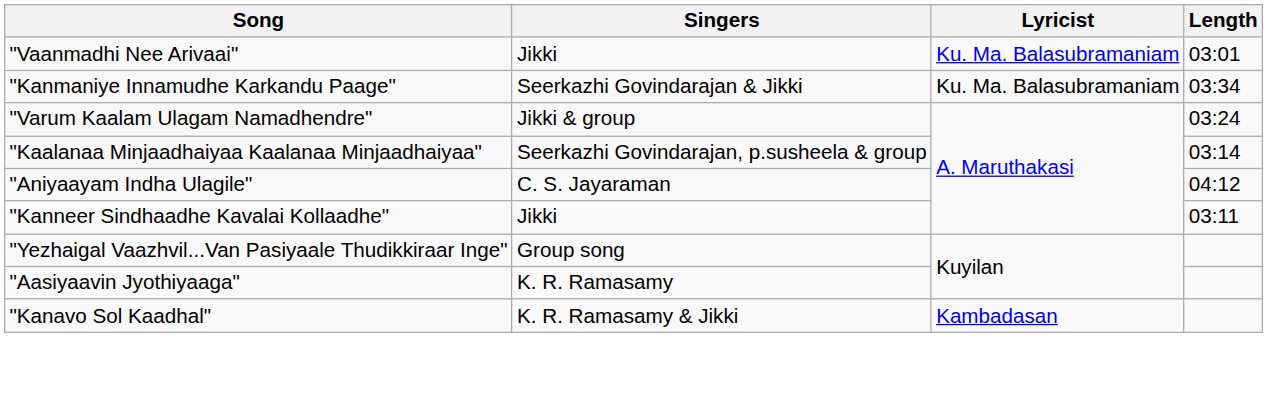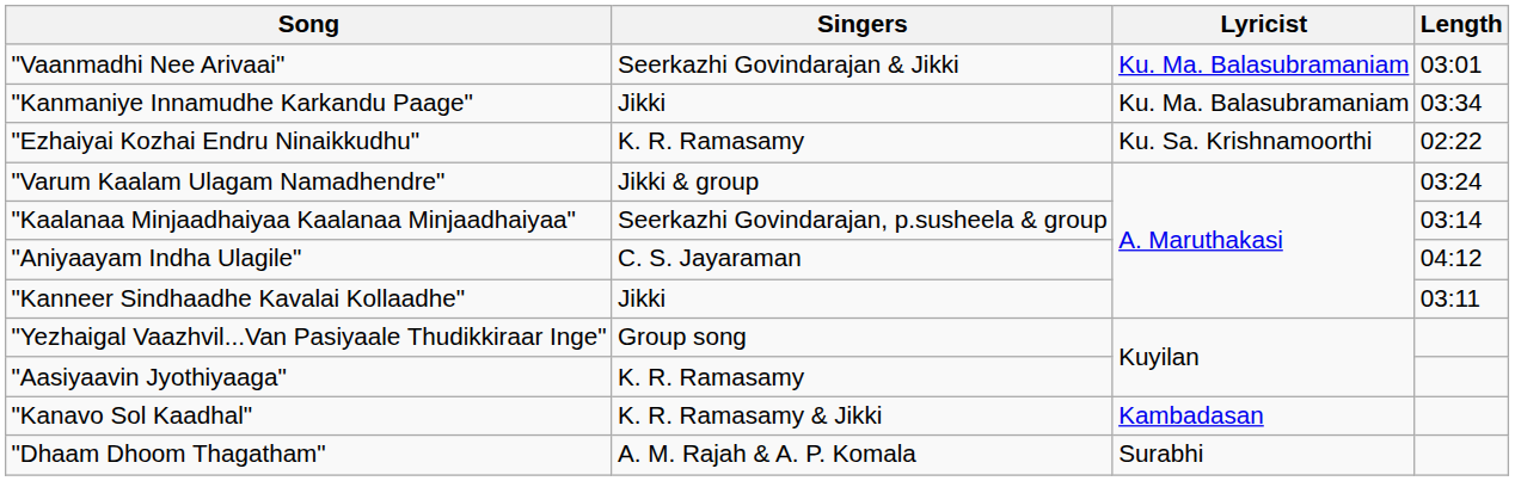 <table class="wikitable">
 <tr>
 <th>Song</th>
 <th>Singers</th>
 <th>Lyricist</th>
 <th>Length</th>
 </tr>
 <tr>
 <td>"Vaanmadhi Nee Arivaai"</td>
-<td>Jikki</td>
+<td>Seerkazhi Govindarajan & Jikki</td>
 <td><a href='#'>Ku. Ma. Balasubramaniam</a></td>
 <td>03:01</td>
 </tr>
 <tr>
 <td>"Kanmaniye Innamudhe Karkandu Paage"</td>
-<td>Seerkazhi Govindarajan & Jikki</td>
+<td>Jikki</td>
 <td>Ku. Ma. Balasubramaniam</td>
 <td>03:34</td>
+</tr>
+<tr>
+<td>"Ezhaiyai Kozhai Endru Ninaikkudhu"</td>
+<td>K. R. Ramasamy</td>
+<td>Ku. Sa. Krishnamoorthi</td>
+<td>02:22</td>
 </tr>
 <tr>
 <td>"Varum Kaalam Ulagam Namadhendre"</td>
 <td>Jikki & group</td>
 <td rowspan=4><a href='#'>A. Maruthakasi</a></td>
 <td>03:24</td>
 </tr>
 <tr>
 <td>"Kaalanaa Minjaadhaiyaa Kaalanaa Minjaadhaiyaa"</td>
 <td>Seerkazhi Govindarajan, p.susheela  & group</td>
 <td>03:14</td>
 </tr>
 <tr>
 <td>"Aniyaayam Indha Ulagile"</td>
 <td>C. S. Jayaraman</td>
 <td>04:12</td>
 </tr>
 <tr>
 <td>"Kanneer Sindhaadhe Kavalai Kollaadhe"</td>
 <td>Jikki</td>
 <td>03:11</td>
 </tr>
 <tr>
 <td>"Yezhaigal Vaazhvil...Van Pasiyaale Thudikkiraar Inge"</td>
 <td>Group song</td>
 <td rowspan=2>Kuyilan</td>
 <td></td>
 </tr>
 <tr>
 <td>"Aasiyaavin Jyothiyaaga"</td>
 <td>K. R. Ramasamy</td>
 <td></td>
 </tr>
 <tr>
 <td>"Kanavo Sol Kaadhal"</td>
 <td>K. R. Ramasamy & Jikki</td>
 <td><a href='#'>Kambadasan</a></td>
 <td></td>
 </tr>
+<tr>
+<td>"Dhaam Dhoom Thagatham"</td>
+<td>A. M. Rajah & A. P. Komala</td>
+<td>Surabhi</td>
+<td></td>
+</tr>
 </table>
